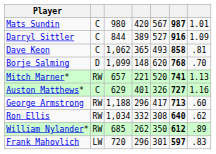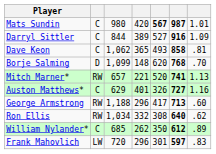 <table class="wikitable" style="text-align:center;">
 <tr>
 <th class="unsortable">Player</th>
 <th class="unsortable"></th>
 <th></th>
 <th></th>
 <th></th>
 <th></th>
 <th></th>
 </tr>
 <tr>
 <td style="text-align:left;"><a href='#'>Mats Sundin</a></td>
 <td>C</td>
 <td>980</td>
 <td>420</td>
-<td>567</td>
+<td><strong>567</strong></td>
 <td><strong>987</strong></td>
 <td>1.01</td>
 </tr>
 <tr>
 <td style="text-align:left;"><a href='#'>Darryl Sittler</a></td>
 <td>C</td>
 <td>844</td>
 <td>389</td>
 <td>527</td>
 <td><strong>916</strong></td>
 <td>1.09</td>
 </tr>
 <tr>
 <td style="text-align:left;"><a href='#'>Dave Keon</a></td>
 <td>C</td>
 <td>1,062</td>
 <td>365</td>
 <td>493</td>
 <td><strong>858</strong></td>
 <td>.81</td>
 </tr>
 <tr>
 <td style="text-align:left;"><a href='#'>Borje Salming</a></td>
 <td>D</td>
 <td>1,099</td>
 <td>148</td>
 <td>620</td>
 <td><strong>768</strong></td>
 <td>.70</td>
 </tr>
 <tr style="background:#CCFFCC">
 <td style="text-align:left;"><a href='#'>Mitch Marner</a>*</td>
 <td>RW</td>
 <td>657</td>
 <td>221</td>
 <td>520</td>
 <td><strong>741</strong></td>
 <td>1.13</td>
 </tr>
 <tr style="background:#CCFFCC">
 <td style="text-align:left;"><a href='#'>Auston Matthews</a>*</td>
 <td>C</td>
 <td>629</td>
 <td>401</td>
 <td>326</td>
 <td><strong>727</strong></td>
 <td>1.16</td>
 </tr>
 <tr>
 <td style="text-align:left;"><a href='#'>George Armstrong</a></td>
 <td>RW</td>
 <td>1,188</td>
 <td>296</td>
 <td>417</td>
 <td><strong>713</strong></td>
 <td>.60</td>
 </tr>
 <tr>
 <td style="text-align:left;"><a href='#'>Ron Ellis</a></td>
 <td>RW</td>
 <td>1,034</td>
 <td>332</td>
 <td>308</td>
 <td><strong>640</strong></td>
 <td>.62</td>
 </tr>
 <tr style="background:#CCFFCC">
 <td style="text-align:left;"><a href='#'>William Nylander</a>*</td>
-<td>RW</td>
+<td>C</td>
 <td>685</td>
 <td>262</td>
 <td>350</td>
 <td><strong>612</strong></td>
 <td>.89</td>
 </tr>
 <tr>
 <td style="text-align:left;"><a href='#'>Frank Mahovlich</a></td>
 <td>LW</td>
 <td>720</td>
 <td>296</td>
 <td>301</td>
 <td><strong>597</strong></td>
 <td>.83</td>
 </tr>
 </table>
